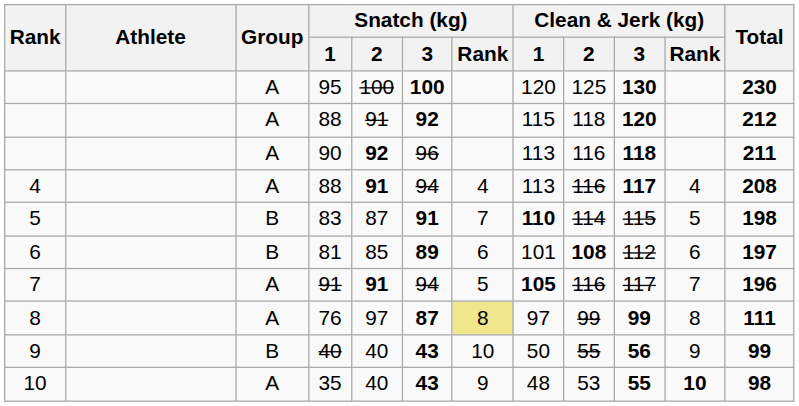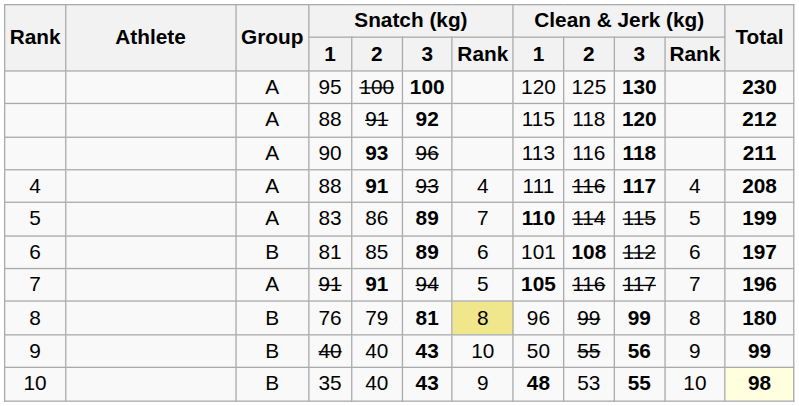 <table class = "wikitable" style="text-align:center;">
 <tr>
 <th rowspan=2 width=40>Rank</th>
 <th rowspan=2 width=250>Athlete</th>
 <th rowspan=2 width=50>Group</th>
 <th colspan=4>Snatch (kg)</th>
 <th colspan=4>Clean & Jerk (kg)</th>
 <th rowspan=2 width=60>Total</th>
 </tr>
 <tr>
 <th width=40>1</th>
 <th width=40>2</th>
 <th width=40>3</th>
 <th width=40>Rank</th>
 <th width=40>1</th>
 <th width=40>2</th>
 <th width=40>3</th>
 <th width=40>Rank</th>
 </tr>
 <tr>
 <td></td>
 <td align=left></td>
 <td>A</td>
 <td>95</td>
 <td><s>100</s></td>
 <td><strong>100</strong></td>
 <td></td>
 <td>120</td>
 <td>125</td>
 <td><strong>130</strong></td>
 <td></td>
 <td><strong>230</strong></td>
 </tr>
 <tr>
 <td></td>
 <td align=left></td>
 <td>A</td>
 <td>88</td>
 <td><s>91</s></td>
 <td><strong>92</strong></td>
 <td></td>
 <td>115</td>
 <td>118</td>
 <td><strong>120</strong></td>
 <td></td>
 <td><strong>212</strong></td>
 </tr>
 <tr>
 <td></td>
 <td align=left></td>
 <td>A</td>
 <td>90</td>
-<td><strong>92</strong></td>
+<td><strong>93</strong></td>
 <td><s>96</s></td>
 <td></td>
 <td>113</td>
 <td>116</td>
 <td><strong>118</strong></td>
 <td></td>
 <td><strong>211</strong></td>
 </tr>
 <tr>
 <td>4</td>
 <td align=left></td>
 <td>A</td>
 <td>88</td>
 <td><strong>91</strong></td>
-<td><s>94</s></td>
+<td><s>93</s></td>
 <td>4</td>
-<td>113</td>
+<td>111</td>
 <td><s>116</s></td>
 <td><strong>117</strong></td>
 <td>4</td>
 <td><strong>208</strong></td>
 </tr>
 <tr>
 <td>5</td>
 <td align=left></td>
-<td>B</td>
+<td>A</td>
 <td>83</td>
-<td>87</td>
-<td><strong>91</strong></td>
+<td>86</td>
+<td><strong>89</strong></td>
 <td>7</td>
 <td><strong>110</strong></td>
 <td><s>114</s></td>
 <td><s>115</s></td>
 <td>5</td>
-<td><strong>198</strong></td>
+<td><strong>199</strong></td>
 </tr>
 <tr>
 <td>6</td>
 <td align=left></td>
 <td>B</td>
 <td>81</td>
 <td>85</td>
 <td><strong>89</strong></td>
 <td>6</td>
 <td>101</td>
 <td><strong>108</strong></td>
 <td><s>112</s></td>
 <td>6</td>
 <td><strong>197</strong></td>
 </tr>
 <tr>
 <td>7</td>
 <td align=left></td>
 <td>A</td>
 <td><s>91</s></td>
 <td><strong>91</strong></td>
 <td><s>94</s></td>
 <td>5</td>
 <td><strong>105</strong></td>
 <td><s>116</s></td>
 <td><s>117</s></td>
 <td>7</td>
 <td><strong>196</strong></td>
 </tr>
 <tr>
 <td>8</td>
 <td align=left></td>
-<td>A</td>
+<td>B</td>
 <td>76</td>
-<td>97</td>
-<td><strong>87</strong></td>
+<td>79</td>
+<td><strong>81</strong></td>
 <td style="background: khaki;">8</td>
-<td>97</td>
+<td>96</td>
 <td><s>99</s></td>
 <td><strong>99</strong></td>
 <td>8</td>
-<td><strong>111</strong></td>
+<td><strong>180</strong></td>
 </tr>
 <tr>
 <td>9</td>
 <td align=left></td>
 <td>B</td>
 <td><s>40</s></td>
 <td>40</td>
 <td><strong>43</strong></td>
 <td>10</td>
 <td>50</td>
 <td><s>55</s></td>
 <td><strong>56</strong></td>
 <td>9</td>
 <td><strong>99</strong></td>
 </tr>
 <tr>
 <td>10</td>
 <td align=left></td>
-<td>A</td>
+<td>B</td>
 <td>35</td>
 <td>40</td>
 <td><strong>43</strong></td>
 <td>9</td>
-<td>48</td>
+<td><strong>48</strong></td>
 <td>53</td>
 <td><strong>55</strong></td>
-<td><strong>10</strong></td>
-<td><strong>98</strong></td>
+<td>10</td>
+<td style="background: lightyellow;"><strong>98</strong></td>
 </tr>
 </table>
